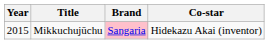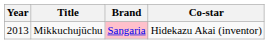 <table class="wikitable">
 <tr>
 <th>Year</th>
 <th>Title</th>
 <th>Brand</th>
 <th>Co-star</th>
 </tr>
 <tr>
-<td>2015</td>
+<td>2013</td>
 <td>Mikkuchujūchu</td>
 <td style="background: pink;"><a href='#'>Sangaria</a></td>
 <td>Hidekazu Akai (inventor)</td>
 </tr>
 </table>
